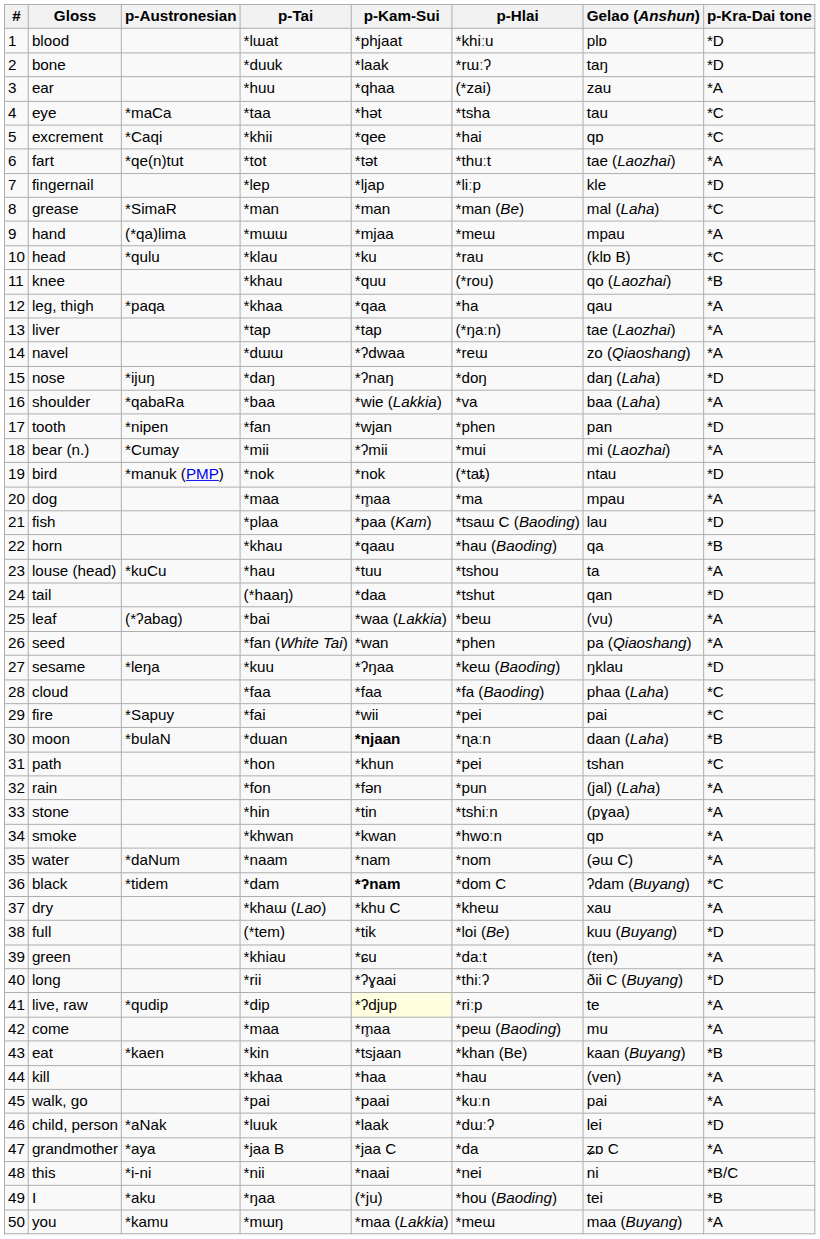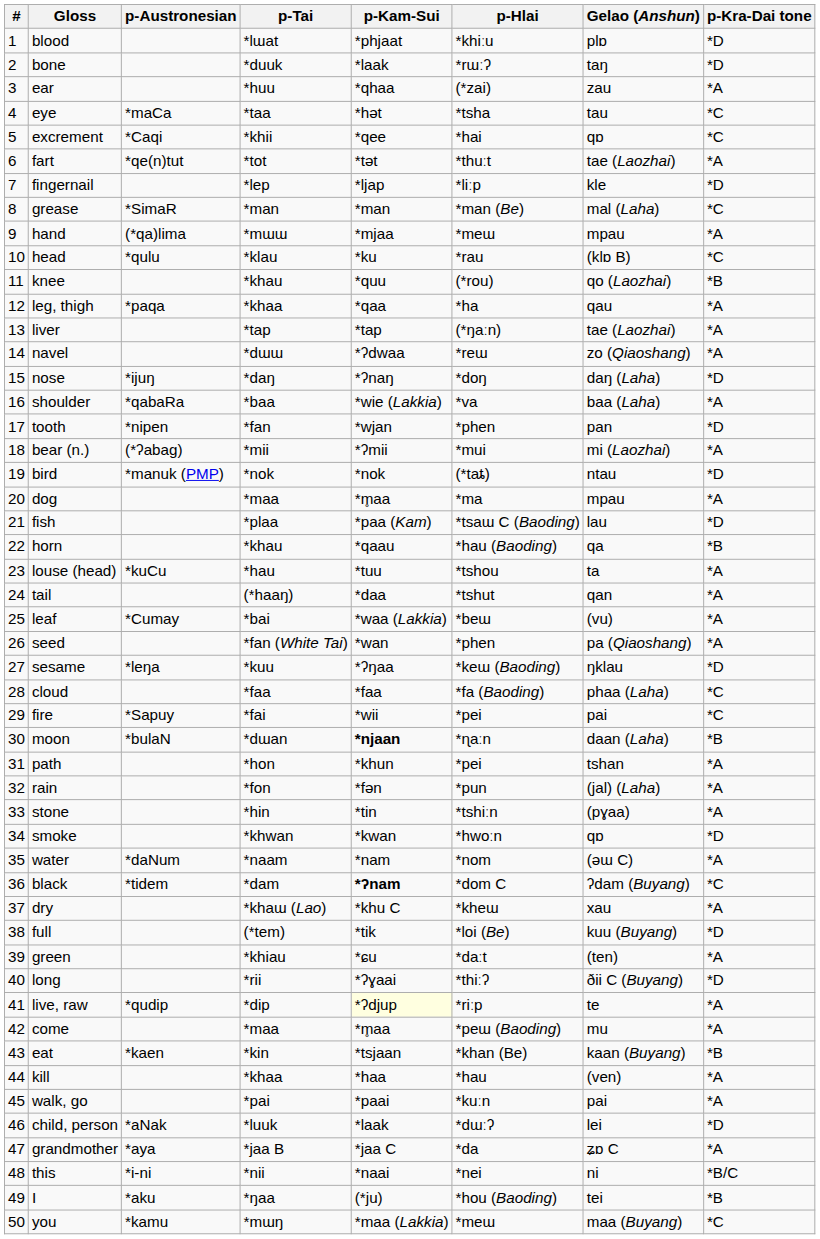 <table class="wikitable sortable">
 <tr>
 <th>#</th>
 <th>Gloss</th>
 <th>p-Austronesian</th>
 <th>p-Tai</th>
 <th>p-Kam-Sui</th>
 <th>p-Hlai</th>
 <th>Gelao (<em>Anshun</em>)</th>
 <th>p-Kra-Dai tone</th>
 </tr>
 <tr>
 <td>1</td>
 <td>blood</td>
 <td></td>
 <td>*lɯat</td>
 <td>*phjaat</td>
 <td>*khiːu</td>
 <td>plɒ</td>
 <td>*D</td>
 </tr>
 <tr>
 <td>2</td>
 <td>bone</td>
 <td></td>
 <td>*duuk</td>
 <td>*laak</td>
 <td>*rɯːʔ</td>
 <td>taŋ</td>
 <td>*D</td>
 </tr>
 <tr>
 <td>3</td>
 <td>ear</td>
 <td></td>
 <td>*huu</td>
 <td>*qhaa</td>
 <td>(*zai)</td>
 <td>zau</td>
 <td>*A</td>
 </tr>
 <tr>
 <td>4</td>
 <td>eye</td>
 <td>*maCa</td>
 <td>*taa</td>
 <td>*hət</td>
 <td>*tsha</td>
 <td>tau</td>
 <td>*C</td>
 </tr>
 <tr>
 <td>5</td>
 <td>excrement</td>
 <td>*Caqi</td>
 <td>*khii</td>
 <td>*qee</td>
 <td>*hai</td>
 <td>qɒ</td>
 <td>*C</td>
 </tr>
 <tr>
 <td>6</td>
 <td>fart</td>
 <td>*qe(n)tut</td>
 <td>*tot</td>
 <td>*tət</td>
 <td>*thuːt</td>
 <td>tae (<em>Laozhai</em>)</td>
 <td>*A</td>
 </tr>
 <tr>
 <td>7</td>
 <td>fingernail</td>
 <td></td>
 <td>*lep</td>
 <td>*ljap</td>
 <td>*liːp</td>
 <td>kle</td>
 <td>*D</td>
 </tr>
 <tr>
 <td>8</td>
 <td>grease</td>
 <td>*SimaR</td>
 <td>*man</td>
 <td>*man</td>
 <td>*man (<em>Be</em>)</td>
 <td>mal (<em>Laha</em>)</td>
 <td>*C</td>
 </tr>
 <tr>
 <td>9</td>
 <td>hand</td>
 <td>(*qa)lima</td>
 <td>*mɯɯ</td>
 <td>*mjaa</td>
 <td>*meɯ</td>
 <td>mpau</td>
 <td>*A</td>
 </tr>
 <tr>
 <td>10</td>
 <td>head</td>
 <td>*qulu</td>
 <td>*klau</td>
 <td>*ku</td>
 <td>*rau</td>
 <td>(klɒ B)</td>
 <td>*C</td>
 </tr>
 <tr>
 <td>11</td>
 <td>knee</td>
 <td></td>
 <td>*khau</td>
 <td>*quu</td>
 <td>(*rou)</td>
 <td>qo (<em>Laozhai</em>)</td>
 <td>*B</td>
 </tr>
 <tr>
 <td>12</td>
 <td>leg, thigh</td>
 <td>*paqa</td>
 <td>*khaa</td>
 <td>*qaa</td>
 <td>*ha</td>
 <td>qau</td>
 <td>*A</td>
 </tr>
 <tr>
 <td>13</td>
 <td>liver</td>
 <td></td>
 <td>*tap</td>
 <td>*tap</td>
 <td>(*ŋaːn)</td>
 <td>tae (<em>Laozhai</em>)</td>
 <td>*A</td>
 </tr>
 <tr>
 <td>14</td>
 <td>navel</td>
 <td></td>
 <td>*dɯɯ</td>
 <td>*ʔdwaa</td>
 <td>*reɯ</td>
 <td>zo (<em>Qiaoshang</em>)</td>
 <td>*A</td>
 </tr>
 <tr>
 <td>15</td>
 <td>nose</td>
 <td>*ijuŋ</td>
 <td>*daŋ</td>
 <td>*ʔnaŋ</td>
 <td>*doŋ</td>
 <td>daŋ (<em>Laha</em>)</td>
 <td>*D</td>
 </tr>
 <tr>
 <td>16</td>
 <td>shoulder</td>
 <td>*qabaRa</td>
 <td>*baa</td>
 <td>*wie (<em>Lakkia</em>)</td>
 <td>*va</td>
 <td>baa (<em>Laha</em>)</td>
 <td>*A</td>
 </tr>
 <tr>
 <td>17</td>
 <td>tooth</td>
 <td>*nipen</td>
 <td>*fan</td>
 <td>*wjan</td>
 <td>*phen</td>
 <td>pan</td>
 <td>*D</td>
 </tr>
 <tr>
 <td>18</td>
 <td>bear (n.)</td>
-<td>*Cumay</td>
+<td>(*ʔabag)</td>
 <td>*mii</td>
 <td>*ʔmii</td>
 <td>*mui</td>
 <td>mi (<em>Laozhai</em>)</td>
 <td>*A</td>
 </tr>
 <tr>
 <td>19</td>
 <td>bird</td>
 <td>*manuk (<a href='#'>PMP</a>)</td>
 <td>*nok</td>
 <td>*nok</td>
 <td>(*taȶ)</td>
 <td>ntau</td>
 <td>*D</td>
 </tr>
 <tr>
 <td>20</td>
 <td>dog</td>
 <td></td>
 <td>*maa</td>
 <td>*m̥aa</td>
 <td>*ma</td>
 <td>mpau</td>
 <td>*A</td>
 </tr>
 <tr>
 <td>21</td>
 <td>fish</td>
 <td></td>
 <td>*plaa</td>
 <td>*paa (<em>Kam</em>)</td>
 <td>*tsaɯ C (<em>Baoding</em>)</td>
 <td>lau</td>
 <td>*D</td>
 </tr>
 <tr>
 <td>22</td>
 <td>horn</td>
 <td></td>
 <td>*khau</td>
 <td>*qaau</td>
 <td>*hau (<em>Baoding</em>)</td>
 <td>qa</td>
 <td>*B</td>
 </tr>
 <tr>
 <td>23</td>
 <td>louse (head)</td>
 <td>*kuCu</td>
 <td>*hau</td>
 <td>*tuu</td>
 <td>*tshou</td>
 <td>ta</td>
 <td>*A</td>
 </tr>
 <tr>
 <td>24</td>
 <td>tail</td>
 <td></td>
 <td>(*haaŋ)</td>
 <td>*daa</td>
 <td>*tshut</td>
 <td>qan</td>
-<td>*D</td>
+<td>*A</td>
 </tr>
 <tr>
 <td>25</td>
 <td>leaf</td>
-<td>(*ʔabag)</td>
+<td>*Cumay</td>
 <td>*bai</td>
 <td>*waa (<em>Lakkia</em>)</td>
 <td>*beɯ</td>
 <td>(vu)</td>
 <td>*A</td>
 </tr>
 <tr>
 <td>26</td>
 <td>seed</td>
 <td></td>
 <td>*fan (<em>White Tai</em>)</td>
 <td>*wan</td>
 <td>*phen</td>
 <td>pa (<em>Qiaoshang</em>)</td>
 <td>*A</td>
 </tr>
 <tr>
 <td>27</td>
 <td>sesame</td>
 <td>*leŋa</td>
 <td>*kuu</td>
 <td>*ʔŋaa</td>
 <td>*keɯ (<em>Baoding</em>)</td>
 <td>ŋklau</td>
 <td>*D</td>
 </tr>
 <tr>
 <td>28</td>
 <td>cloud</td>
 <td></td>
 <td>*faa</td>
 <td>*faa</td>
 <td>*fa (<em>Baoding</em>)</td>
 <td>phaa (<em>Laha</em>)</td>
 <td>*C</td>
 </tr>
 <tr>
 <td>29</td>
 <td>fire</td>
 <td>*Sapuy</td>
 <td>*fai</td>
 <td>*wii</td>
 <td>*pei</td>
 <td>pai</td>
 <td>*C</td>
 </tr>
 <tr>
 <td>30</td>
 <td>moon</td>
 <td>*bulaN</td>
 <td>*dɯan</td>
 <td><strong>*njaan</strong></td>
 <td>*ɳaːn</td>
 <td>daan (<em>Laha</em>)</td>
 <td>*B</td>
 </tr>
 <tr>
 <td>31</td>
 <td>path</td>
 <td></td>
 <td>*hon</td>
 <td>*khun</td>
 <td>*pei</td>
 <td>tshan</td>
-<td>*C</td>
+<td>*A</td>
 </tr>
 <tr>
 <td>32</td>
 <td>rain</td>
 <td></td>
 <td>*fon</td>
 <td>*fən</td>
 <td>*pun</td>
 <td>(jal) (<em>Laha</em>)</td>
 <td>*A</td>
 </tr>
 <tr>
 <td>33</td>
 <td>stone</td>
 <td></td>
 <td>*hin</td>
 <td>*tin</td>
 <td>*tshiːn</td>
 <td>(pɣaa)</td>
 <td>*A</td>
 </tr>
 <tr>
 <td>34</td>
 <td>smoke</td>
 <td></td>
 <td>*khwan</td>
 <td>*kwan</td>
 <td>*hwoːn</td>
 <td>qɒ</td>
-<td>*A</td>
+<td>*D</td>
 </tr>
 <tr>
 <td>35</td>
 <td>water</td>
 <td>*daNum</td>
 <td>*naam</td>
 <td>*nam</td>
 <td>*nom</td>
 <td>(əɯ C)</td>
 <td>*A</td>
 </tr>
 <tr>
 <td>36</td>
 <td>black</td>
 <td>*tidem</td>
 <td>*dam</td>
 <td><strong>*ʔnam</strong></td>
 <td>*dom C</td>
 <td>ʔdam (<em>Buyang</em>)</td>
 <td>*C</td>
 </tr>
 <tr>
 <td>37</td>
 <td>dry</td>
 <td></td>
 <td>*khaɯ (<em>Lao</em>)</td>
 <td>*khu C</td>
 <td>*kheɯ</td>
 <td>xau</td>
 <td>*A</td>
 </tr>
 <tr>
 <td>38</td>
 <td>full</td>
 <td></td>
 <td>(*tem)</td>
 <td>*tik</td>
 <td>*loi (<em>Be</em>)</td>
 <td>kuu (<em>Buyang</em>)</td>
 <td>*D</td>
 </tr>
 <tr>
 <td>39</td>
 <td>green</td>
 <td></td>
 <td>*khiau</td>
 <td>*ɕu</td>
 <td>*daːt</td>
 <td>(ten)</td>
 <td>*A</td>
 </tr>
 <tr>
 <td>40</td>
 <td>long</td>
 <td></td>
 <td>*rii</td>
 <td>*ʔɣaai</td>
 <td>*thiːʔ</td>
 <td>ðii C (<em>Buyang</em>)</td>
 <td>*D</td>
 </tr>
 <tr>
 <td>41</td>
 <td>live, raw</td>
 <td>*qudip</td>
 <td>*dip</td>
 <td style="background: lightyellow;">*ʔdjup</td>
 <td>*riːp</td>
 <td>te</td>
 <td>*A</td>
 </tr>
 <tr>
 <td>42</td>
 <td>come</td>
 <td></td>
 <td>*maa</td>
 <td>*m̥aa</td>
 <td>*peɯ (<em>Baoding</em>)</td>
 <td>mu</td>
 <td>*A</td>
 </tr>
 <tr>
 <td>43</td>
 <td>eat</td>
 <td>*kaen</td>
 <td>*kin</td>
 <td>*tsjaan</td>
 <td>*khan (Be)</td>
 <td>kaan (<em>Buyang</em>)</td>
 <td>*B</td>
 </tr>
 <tr>
 <td>44</td>
 <td>kill</td>
 <td></td>
 <td>*khaa</td>
 <td>*haa</td>
 <td>*hau</td>
 <td>(ven)</td>
 <td>*A</td>
 </tr>
 <tr>
 <td>45</td>
 <td>walk, go</td>
 <td></td>
 <td>*pai</td>
 <td>*paai</td>
 <td>*kuːn</td>
 <td>pai</td>
 <td>*A</td>
 </tr>
 <tr>
 <td>46</td>
 <td>child, person</td>
 <td>*aNak</td>
 <td>*luuk</td>
 <td>*laak</td>
 <td>*dɯːʔ</td>
 <td>lei</td>
 <td>*D</td>
 </tr>
 <tr>
 <td>47</td>
 <td>grandmother</td>
 <td>*aya</td>
 <td>*jaa B</td>
 <td>*jaa C</td>
 <td>*da</td>
 <td>ʑɒ C</td>
 <td>*A</td>
 </tr>
 <tr>
 <td>48</td>
 <td>this</td>
 <td>*i-ni</td>
 <td>*nii</td>
 <td>*naai</td>
 <td>*nei</td>
 <td>ni</td>
 <td>*B/C</td>
 </tr>
 <tr>
 <td>49</td>
 <td>I</td>
 <td>*aku</td>
 <td>*ŋaa</td>
 <td>(*ju)</td>
 <td>*hou (<em>Baoding</em>)</td>
 <td>tei</td>
 <td>*B</td>
 </tr>
 <tr>
 <td>50</td>
 <td>you</td>
 <td>*kamu</td>
 <td>*mɯŋ</td>
 <td>*maa (<em>Lakkia</em>)</td>
 <td>*meɯ</td>
 <td>maa (<em>Buyang</em>)</td>
-<td>*A</td>
+<td>*C</td>
 </tr>
 </table>
